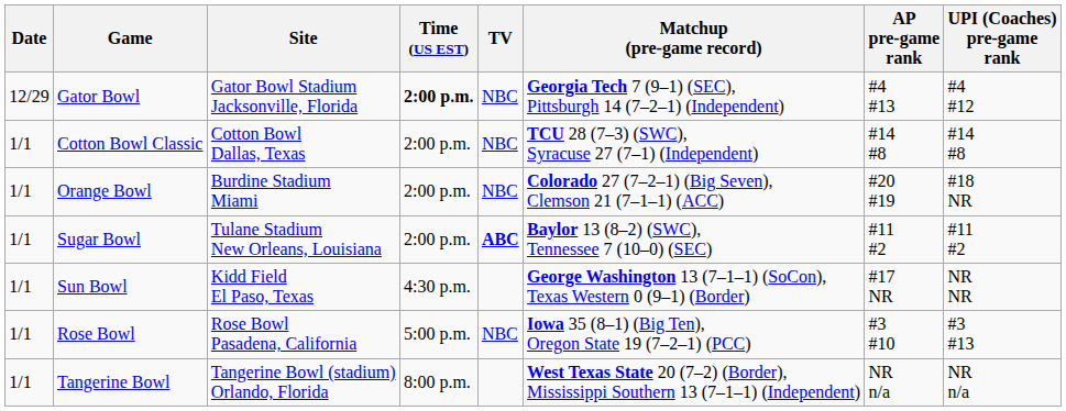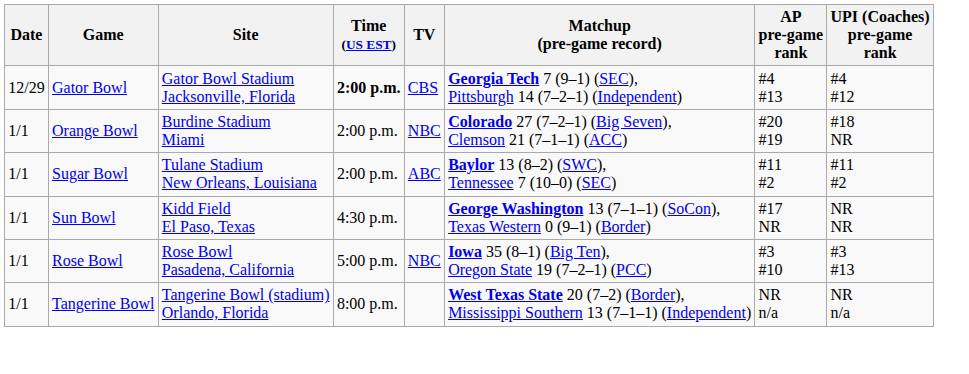 <table class="wikitable">
 <tr>
 <th>Date</th>
 <th>Game</th>
 <th>Site</th>
 <th>Time<br><small>(<a href='#'>US EST</a>)</small></th>
 <th>TV</th>
 <th>Matchup<br>(pre-game record)</th>
 <th>AP<br>pre-game<br>rank</th>
 <th>UPI (Coaches)<br>pre-game<br>rank</th>
 </tr>
 <tr>
 <td>12/29</td>
 <td><a href='#'>Gator Bowl</a></td>
 <td><a href='#'>Gator Bowl Stadium</a> <br> <a href='#'>Jacksonville, Florida</a></td>
 <td><strong>2:00 p.m.</strong></td>
-<td><a href='#'>NBC</a></td>
+<td><a href='#'>CBS</a></td>
 <td><strong><a href='#'>Georgia Tech</a></strong> 7 (9–1) (<a href='#'>SEC</a>),<br><a href='#'>Pittsburgh</a> 14 (7–2–1) (<a href='#'>Independent</a>)</td>
 <td>#4<br>#13</td>
 <td>#4<br>#12</td>
-</tr>
-<tr>
-<td>1/1</td>
-<td><a href='#'>Cotton Bowl Classic</a></td>
-<td><a href='#'>Cotton Bowl</a> <br> <a href='#'>Dallas, Texas</a></td>
-<td>2:00 p.m.</td>
-<td><a href='#'>NBC</a></td>
-<td><strong><a href='#'>TCU</a></strong> 28 (7–3) (<a href='#'>SWC</a>),<br><a href='#'>Syracuse</a> 27 (7–1) (<a href='#'>Independent</a>)</td>
-<td>#14<br>#8</td>
-<td>#14<br>#8</td>
 </tr>
 <tr>
 <td>1/1</td>
 <td><a href='#'>Orange Bowl</a></td>
 <td><a href='#'>Burdine Stadium</a> <br> <a href='#'>Miami</a></td>
 <td>2:00 p.m.</td>
 <td><a href='#'>NBC</a></td>
 <td><strong><a href='#'>Colorado</a></strong> 27 (7–2–1) (<a href='#'>Big Seven</a>),<br><a href='#'>Clemson</a> 21 (7–1–1) (<a href='#'>ACC</a>)</td>
 <td>#20<br>#19</td>
 <td>#18<br>NR</td>
 </tr>
 <tr>
 <td>1/1</td>
 <td><a href='#'>Sugar Bowl</a></td>
 <td><a href='#'>Tulane Stadium</a> <br> <a href='#'>New Orleans, Louisiana</a></td>
 <td>2:00 p.m.</td>
-<td><strong><a href='#'>ABC</a></strong></td>
+<td><a href='#'>ABC</a></td>
 <td><strong><a href='#'>Baylor</a></strong> 13 (8–2) (<a href='#'>SWC</a>),<br><a href='#'>Tennessee</a> 7 (10–0) (<a href='#'>SEC</a>)</td>
 <td>#11<br>#2</td>
 <td>#11<br>#2</td>
 </tr>
 <tr>
 <td>1/1</td>
 <td><a href='#'>Sun Bowl</a></td>
 <td><a href='#'>Kidd Field</a> <br> <a href='#'>El Paso, Texas</a></td>
 <td>4:30 p.m.</td>
 <td></td>
 <td><strong><a href='#'>George Washington</a></strong> 13 (7–1–1) (<a href='#'>SoCon</a>),<br><a href='#'>Texas Western</a> 0 (9–1) (<a href='#'>Border</a>)</td>
 <td>#17<br>NR</td>
 <td>NR<br>NR</td>
 </tr>
 <tr>
 <td>1/1</td>
 <td><a href='#'>Rose Bowl</a></td>
 <td><a href='#'>Rose Bowl</a> <br> <a href='#'>Pasadena, California</a></td>
 <td>5:00 p.m.</td>
 <td><a href='#'>NBC</a></td>
 <td><strong><a href='#'>Iowa</a></strong> 35 (8–1) (<a href='#'>Big Ten</a>),<br><a href='#'>Oregon State</a> 19 (7–2–1) (<a href='#'>PCC</a>)</td>
 <td>#3<br>#10</td>
 <td>#3<br>#13</td>
 </tr>
 <tr>
 <td>1/1</td>
 <td><a href='#'>Tangerine Bowl</a></td>
 <td><a href='#'>Tangerine Bowl (stadium)</a> <br> <a href='#'>Orlando, Florida</a></td>
 <td>8:00 p.m.</td>
 <td></td>
 <td><strong><a href='#'>West Texas State</a></strong> 20 (7–2) (<a href='#'>Border</a>),<br><a href='#'>Mississippi Southern</a> 13 (7–1–1) (<a href='#'>Independent</a>)</td>
 <td>NR<br>n/a</td>
 <td>NR<br>n/a</td>
 </tr>
 </table>
